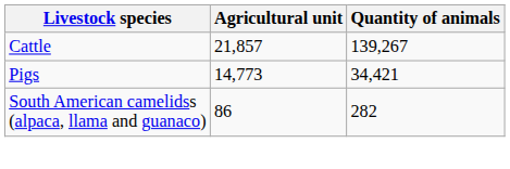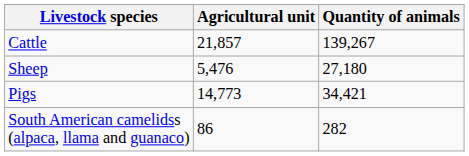 <table class="wikitable">
 <tr>
 <th><a href='#'>Livestock</a> species</th>
 <th>Agricultural unit</th>
 <th>Quantity of animals</th>
 </tr>
 <tr>
 <td><a href='#'>Cattle</a></td>
 <td>21,857</td>
 <td>139,267</td>
 </tr>
 <tr>
+<td><a href='#'>Sheep</a></td>
+<td>5,476</td>
+<td>27,180</td>
+</tr>
+<tr>
 <td><a href='#'>Pigs</a></td>
 <td>14,773</td>
 <td>34,421</td>
 </tr>
 <tr>
 <td><a href='#'>South American camelids</a>s<br>(<a href='#'>alpaca</a>, <a href='#'>llama</a> and <a href='#'>guanaco</a>)</td>
 <td>86</td>
 <td>282</td>
 </tr>
 </table>
